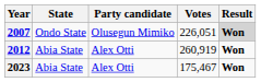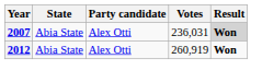 <table class="wikitable">
 <tr>
 <th>Year</th>
 <th>State</th>
 <th>Party candidate</th>
 <th>Votes</th>
 <th>Result</th>
 </tr>
 <tr>
 <th><a href='#'>2007</a></th>
-<td><a href='#'>Ondo State</a></td>
-<td><a href='#'>Olusegun Mimiko</a></td>
-<td>226,051</td>
+<td><a href='#'>Abia State</a></td>
+<td><a href='#'>Alex Otti</a></td>
+<td>236,031</td>
 <td style="background: lightgrey;"><strong>Won</strong></td>
 </tr>
 <tr>
 <th><a href='#'>2012</a></th>
 <td><a href='#'>Abia State</a></td>
 <td><a href='#'>Alex Otti</a></td>
 <td>260,919</td>
 <td><strong>Won</strong></td>
 </tr>
-<tr>
-<th>2023</th>
-<td><a href='#'>Abia State</a></td>
-<td><a href='#'>Alex Otti</a></td>
-<td>175,467</td>
-<td><strong>Won</strong></td>
-</tr>
 </table>
